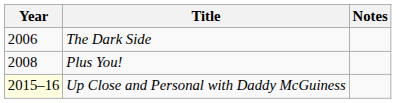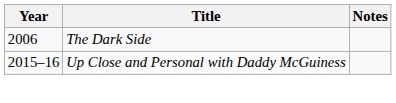 <table class="wikitable sortable">
 <tr>
 <th>Year</th>
 <th>Title</th>
 <th>Notes</th>
 </tr>
 <tr>
 <td>2006</td>
 <td><em>The Dark Side</em></td>
 <td></td>
 </tr>
 <tr>
-<td>2008</td>
-<td><em>Plus You!</em></td>
-<td></td>
-</tr>
-<tr>
-<td style="background: lightyellow;">2015–16</td>
+<td>2015–16</td>
 <td><em>Up Close and Personal with Daddy McGuiness</em></td>
 <td></td>
 </tr>
 </table>
